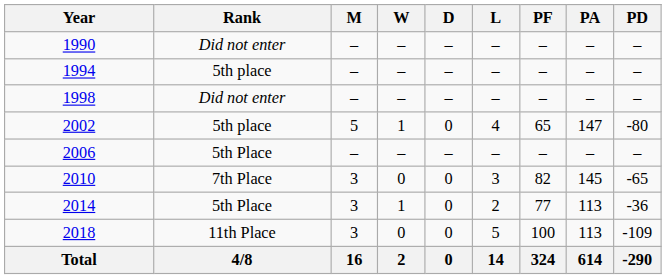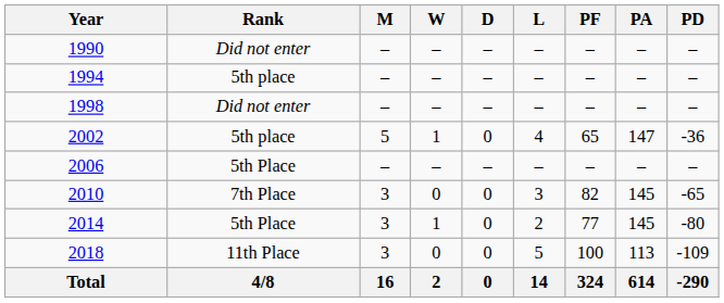 <table class="wikitable" style="text-align: center;font-size:90%;">
 <tr>
 <th width=125>Year</th>
 <th width=150>Rank</th>
 <th width=35>M</th>
 <th width=35>W</th>
 <th width=35>D</th>
 <th width=35>L</th>
 <th width=35>PF</th>
 <th width=35>PA</th>
 <th width=35>PD</th>
 </tr>
 <tr>
 <td> <a href='#'>1990</a></td>
 <td><em>Did not enter</em></td>
 <td>–</td>
 <td>–</td>
 <td>–</td>
 <td>–</td>
 <td>–</td>
 <td>–</td>
 <td>–</td>
 </tr>
 <tr>
 <td> <a href='#'>1994</a></td>
 <td>5th place</td>
 <td>–</td>
 <td>–</td>
 <td>–</td>
 <td>–</td>
 <td>–</td>
 <td>–</td>
 <td>–</td>
 </tr>
 <tr>
 <td> <a href='#'>1998</a></td>
 <td><em>Did not enter</em></td>
 <td>–</td>
 <td>–</td>
 <td>–</td>
 <td>–</td>
 <td>–</td>
 <td>–</td>
 <td>–</td>
 </tr>
 <tr>
 <td> <a href='#'>2002</a></td>
 <td>5th place</td>
 <td>5</td>
 <td>1</td>
 <td>0</td>
 <td>4</td>
 <td>65</td>
 <td>147</td>
-<td>-80</td>
+<td>-36</td>
 </tr>
 <tr>
 <td> <a href='#'>2006</a></td>
 <td>5th Place</td>
 <td>–</td>
 <td>–</td>
 <td>–</td>
 <td>–</td>
 <td>–</td>
 <td>–</td>
 <td>–</td>
 </tr>
 <tr>
 <td> <a href='#'>2010</a></td>
 <td>7th Place</td>
 <td>3</td>
 <td>0</td>
 <td>0</td>
 <td>3</td>
 <td>82</td>
 <td>145</td>
 <td>-65</td>
 </tr>
 <tr>
 <td> <a href='#'>2014</a></td>
 <td>5th Place</td>
 <td>3</td>
 <td>1</td>
 <td>0</td>
 <td>2</td>
 <td>77</td>
-<td>113</td>
-<td>-36</td>
+<td>145</td>
+<td>-80</td>
 </tr>
 <tr>
 <td> <a href='#'>2018</a></td>
 <td>11th Place</td>
 <td>3</td>
 <td>0</td>
 <td>0</td>
 <td>5</td>
 <td>100</td>
 <td>113</td>
 <td>-109</td>
 </tr>
 <tr>
 <th>Total</th>
 <th>4/8</th>
 <th>16</th>
 <th>2</th>
 <th>0</th>
 <th>14</th>
 <th>324</th>
 <th>614</th>
 <th>-290</th>
 </tr>
 </table>
